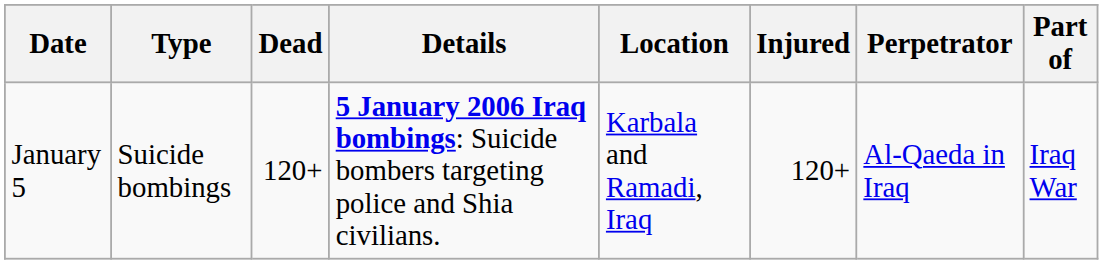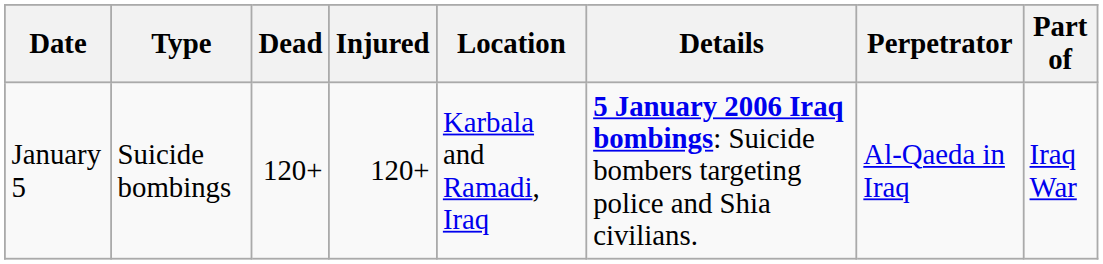 <table class="wikitable" id="terrorIncidents2006Jan">
 <tr>
 <th>Date</th>
 <th>Type</th>
 <th data-sort-type="number">Dead</th>
+<th data-sort-type="number">Injured</th>
+<th>Location</th>
 <th class="unsortable">Details</th>
-<th>Location</th>
-<th data-sort-type="number">Injured</th>
 <th>Perpetrator</th>
 <th>Part of<br></th>
 </tr>
 <tr>
 <td>January 5</td>
 <td>Suicide bombings</td>
 <td align="right">120+</td>
+<td align="right">120+</td>
+<td><a href='#'>Karbala</a> and <a href='#'>Ramadi</a>, <a href='#'>Iraq</a></td>
 <td><strong><a href='#'>5 January 2006 Iraq bombings</a></strong>: Suicide bombers targeting police and Shia civilians.</td>
-<td><a href='#'>Karbala</a> and <a href='#'>Ramadi</a>, <a href='#'>Iraq</a></td>
-<td align="right">120+</td>
 <td><a href='#'>Al-Qaeda in Iraq</a></td>
 <td><a href='#'>Iraq War</a></td>
 </tr>
 </table>
